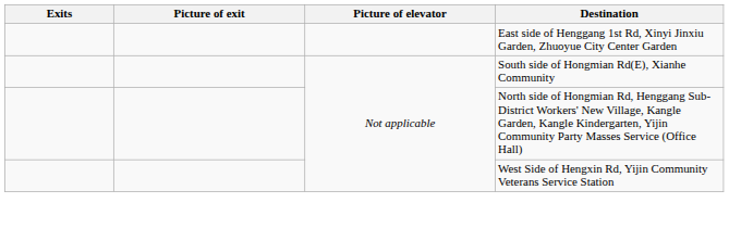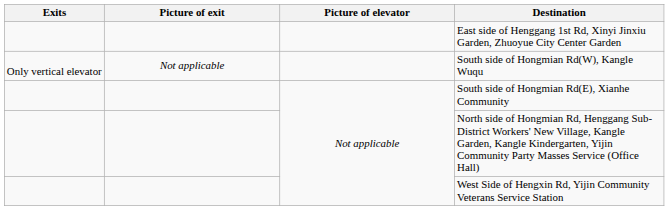 <table class="wikitable">
 <tr>
 <th style="width:140px">Exits</th>
 <th style="width:250px">Picture of exit</th>
 <th style="width:250px">Picture of elevator</th>
 <th style="width:300px">Destination</th>
 </tr>
 <tr>
 <td></td>
 <td></td>
 <td></td>
 <td>East side of Henggang 1st Rd, Xinyi Jinxiu Garden, Zhuoyue City Center Garden</td>
+</tr>
+<tr>
+<td><br>Only vertical elevator</td>
+<td align="center"><em>Not applicable</em></td>
+<td></td>
+<td>South side of Hongmian Rd(W), Kangle Wuqu</td>
 </tr>
 <tr>
 <td></td>
 <td></td>
 <td align="center" rowspan="3"><em>Not applicable</em></td>
 <td>South side of Hongmian Rd(E), Xianhe Community</td>
 </tr>
 <tr>
 <td></td>
 <td></td>
 <td>North side of Hongmian Rd, Henggang Sub-District Workers' New Village, Kangle Garden, Kangle Kindergarten, Yijin Community Party Masses Service (Office Hall)</td>
 </tr>
 <tr>
 <td></td>
 <td></td>
 <td>West Side of Hengxin Rd, Yijin Community Veterans Service Station</td>
 </tr>
 </table>
